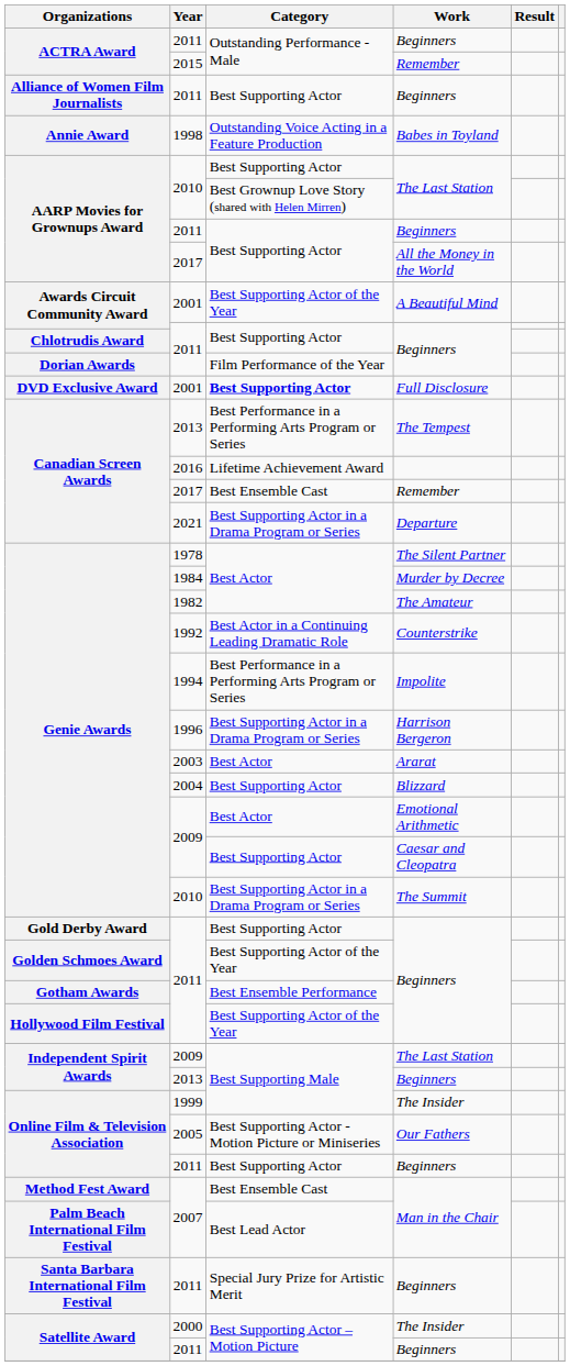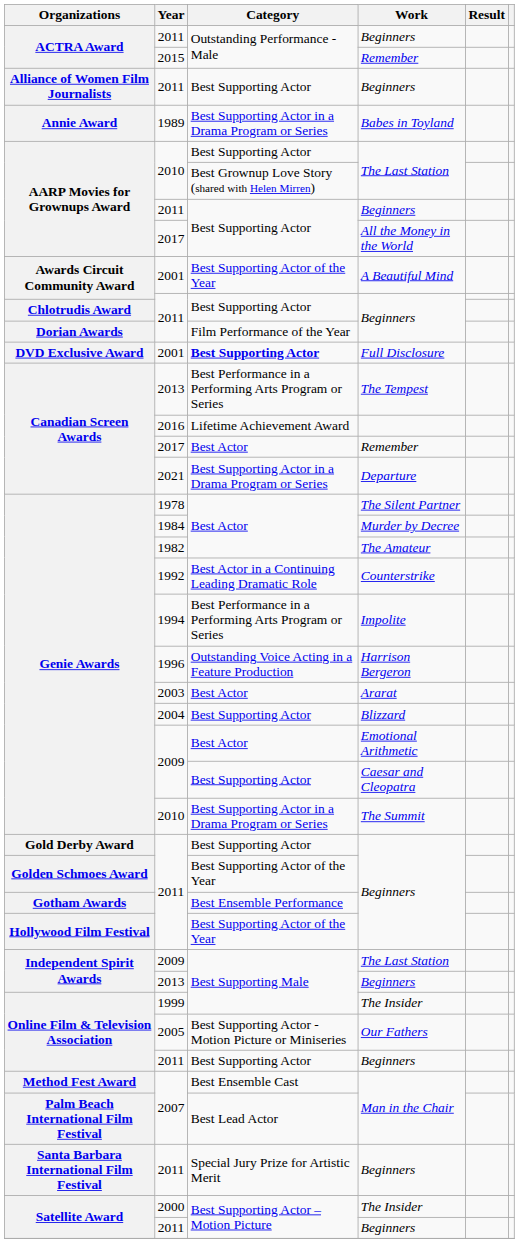 <table class= "wikitable plainrowheaders sortable">
 <tr>
 <th>Organizations</th>
 <th scope="col">Year</th>
 <th scope="col">Category</th>
 <th scope="col">Work</th>
 <th scope="col">Result</th>
 <th scope="col" class="unsortable"></th>
 </tr>
 <tr>
 <th scope="row" rowspan="2"><a href='#'>ACTRA Award</a></th>
 <td style="text-align:center;">2011</td>
 <td rowspan="2">Outstanding Performance - Male</td>
 <td><em>Beginners</em></td>
 <td></td>
 <td></td>
 </tr>
 <tr>
 <td style="text-align:center;">2015</td>
 <td><em><a href='#'>Remember</a></em></td>
 <td></td>
 <td></td>
 </tr>
 <tr>
 <th scope="row" rowspan="1"><a href='#'>Alliance of Women Film Journalists</a></th>
 <td style="text-align:center;">2011</td>
 <td>Best Supporting Actor</td>
 <td><em>Beginners</em></td>
 <td></td>
 <td></td>
 </tr>
 <tr>
 <th scope="row" rowspan="1"><a href='#'>Annie Award</a></th>
-<td style="text-align:center;">1998</td>
-<td><a href='#'>Outstanding Voice Acting in a Feature Production</a></td>
+<td style="text-align:center;">1989</td>
+<td><a href='#'>Best Supporting Actor in a Drama Program or Series</a></td>
 <td><em><a href='#'>Babes in Toyland</a></em></td>
 <td></td>
 <td></td>
 </tr>
 <tr>
 <th scope="row" rowspan="4">AARP Movies for Grownups Award</th>
 <td style="text-align:center;", rowspan="2">2010</td>
 <td>Best Supporting Actor</td>
 <td rowspan="2"><em><a href='#'>The Last Station</a></em></td>
 <td></td>
 <td></td>
 </tr>
 <tr>
 <td>Best Grownup Love Story (<small>shared with <a href='#'>Helen Mirren</a></small>)</td>
 <td></td>
 <td></td>
 </tr>
 <tr>
 <td style="text-align:center;">2011</td>
 <td rowspan="2">Best Supporting Actor</td>
 <td><em><a href='#'>Beginners</a></em></td>
 <td></td>
 <td></td>
 </tr>
 <tr>
 <td style="text-align:center;">2017</td>
 <td><em><a href='#'>All the Money in the World</a></em></td>
 <td></td>
 <td></td>
 </tr>
 <tr>
 <th scope="row" rowspan="2">Awards Circuit Community Award</th>
 <td style="text-align:center;">2001</td>
 <td><a href='#'>Best Supporting Actor of the Year</a></td>
 <td><em><a href='#'>A Beautiful Mind</a></em></td>
 <td></td>
 <td></td>
 </tr>
 <tr>
 <td rowspan="3" style="text-align:center;">2011</td>
 <td rowspan="2">Best Supporting Actor</td>
 <td rowspan="3"><em>Beginners</em></td>
 <td></td>
 <td></td>
 </tr>
 <tr>
 <th scope="row" rowspan="1"><a href='#'>Chlotrudis Award</a></th>
 <td></td>
 <td></td>
 </tr>
 <tr>
 <th scope="row" rowspan="1"><a href='#'>Dorian Awards</a></th>
 <td>Film Performance of the Year</td>
 <td></td>
 <td></td>
 </tr>
 <tr>
 <th scope="row" rowspan="1"><a href='#'>DVD Exclusive Award</a></th>
 <td style="text-align:center;">2001</td>
 <td><strong><a href='#'>Best Supporting Actor</a></strong></td>
 <td><em><a href='#'>Full Disclosure</a></em></td>
 <td></td>
 <td></td>
 </tr>
 <tr>
 <th scope="row" rowspan="4"><a href='#'>Canadian Screen Awards</a></th>
 <td style="text-align:center;">2013</td>
 <td>Best Performance in a Performing Arts Program or Series</td>
 <td><em><a href='#'>The Tempest</a></em></td>
 <td></td>
 <td></td>
 </tr>
 <tr>
 <td style="text-align:center;">2016</td>
 <td>Lifetime Achievement Award</td>
 <td></td>
 <td></td>
 <td></td>
 </tr>
 <tr>
 <td style="text-align:center;">2017</td>
-<td>Best Ensemble Cast</td>
+<td><a href='#'>Best Actor</a></td>
 <td><em>Remember</em></td>
 <td></td>
 <td></td>
 </tr>
 <tr>
 <td style="text-align:center;">2021</td>
 <td><a href='#'>Best Supporting Actor in a Drama Program or Series</a></td>
 <td><em><a href='#'>Departure</a></em></td>
 <td></td>
 <td></td>
 </tr>
 <tr>
 <th scope="row" rowspan="11"><a href='#'>Genie Awards</a> </th>
 <td style="text-align:center;">1978</td>
 <td rowspan="3"><a href='#'>Best Actor</a></td>
 <td><em><a href='#'>The Silent Partner</a></em></td>
 <td></td>
 <td></td>
 </tr>
 <tr>
 <td style="text-align:center;">1984</td>
 <td><em><a href='#'>Murder by Decree</a></em></td>
 <td></td>
 <td></td>
 </tr>
 <tr>
 <td style="text-align:center;">1982</td>
 <td><em><a href='#'>The Amateur</a></em></td>
 <td></td>
 <td></td>
 </tr>
 <tr>
 <td style="text-align:center;">1992</td>
 <td><a href='#'>Best Actor in a Continuing Leading Dramatic Role</a></td>
 <td><em><a href='#'>Counterstrike</a></em></td>
 <td></td>
 <td></td>
 </tr>
 <tr>
 <td style="text-align:center;">1994</td>
 <td>Best Performance in a Performing Arts Program or Series</td>
 <td><em><a href='#'>Impolite</a></em></td>
 <td></td>
 <td></td>
 </tr>
 <tr>
 <td style="text-align:center;">1996</td>
-<td><a href='#'>Best Supporting Actor in a Drama Program or Series</a></td>
+<td><a href='#'>Outstanding Voice Acting in a Feature Production</a></td>
 <td><em><a href='#'>Harrison Bergeron</a></em></td>
 <td></td>
 <td></td>
 </tr>
 <tr>
 <td style="text-align:center;">2003</td>
 <td><a href='#'>Best Actor</a></td>
 <td><em><a href='#'>Ararat</a></em></td>
 <td></td>
 <td></td>
 </tr>
 <tr>
 <td style="text-align:center;">2004</td>
 <td><a href='#'>Best Supporting Actor</a></td>
 <td><em><a href='#'>Blizzard</a></em></td>
 <td></td>
 <td></td>
 </tr>
 <tr>
 <td rowspan="2" style="text-align:center;">2009</td>
 <td><a href='#'>Best Actor</a></td>
 <td><em><a href='#'>Emotional Arithmetic</a></em></td>
 <td></td>
 <td></td>
 </tr>
 <tr>
 <td><a href='#'>Best Supporting Actor</a></td>
 <td><em><a href='#'>Caesar and Cleopatra</a></em></td>
 <td></td>
 <td></td>
 </tr>
 <tr>
 <td style="text-align:center;">2010</td>
 <td><a href='#'>Best Supporting Actor in a Drama Program or Series</a></td>
 <td><em><a href='#'>The Summit</a></em></td>
 <td></td>
 <td></td>
 </tr>
 <tr>
 <th scope="row" rowspan="1">Gold Derby Award</th>
 <td rowspan="4" style="text-align:center;">2011</td>
 <td>Best Supporting Actor</td>
 <td rowspan="4"><em>Beginners</em></td>
 <td></td>
 <td></td>
 </tr>
 <tr>
 <th scope="row" rowspan="1"><a href='#'>Golden Schmoes Award</a></th>
 <td>Best Supporting Actor of the Year</td>
 <td></td>
 <td></td>
 </tr>
 <tr>
 <th scope="row" rowspan="1"><a href='#'>Gotham Awards</a></th>
 <td><a href='#'>Best Ensemble Performance</a></td>
 <td></td>
 <td></td>
 </tr>
 <tr>
 <th scope="row" rowspan="1"><a href='#'>Hollywood Film Festival</a></th>
 <td><a href='#'>Best Supporting Actor of the Year</a></td>
 <td></td>
 <td></td>
 </tr>
 <tr>
 <th scope="row" rowspan="2"><a href='#'>Independent Spirit Awards</a></th>
 <td style="text-align:center;">2009</td>
 <td rowspan="3"><a href='#'>Best Supporting Male</a></td>
 <td><em><a href='#'>The Last Station</a></em></td>
 <td></td>
 <td></td>
 </tr>
 <tr>
 <td style="text-align:center;">2013</td>
 <td><em><a href='#'>Beginners</a></em></td>
 <td></td>
 <td></td>
 </tr>
 <tr>
 <th scope="row" rowspan="3"><a href='#'>Online Film & Television Association</a></th>
 <td style="text-align:center;">1999</td>
 <td><em>The Insider</em></td>
 <td></td>
 <td></td>
 </tr>
 <tr>
 <td style="text-align:center;">2005</td>
 <td>Best Supporting Actor - Motion Picture or Miniseries</td>
 <td><em><a href='#'>Our Fathers</a></em></td>
 <td></td>
 <td></td>
 </tr>
 <tr>
 <td style="text-align:center;">2011</td>
 <td>Best Supporting Actor</td>
 <td><em>Beginners</em></td>
 <td></td>
 <td></td>
 </tr>
 <tr>
 <th scope="row" rowspan="1"><a href='#'>Method Fest Award</a></th>
 <td rowspan="2" style="text-align:center;">2007</td>
 <td>Best Ensemble Cast</td>
 <td rowspan="2"><em><a href='#'>Man in the Chair</a></em></td>
 <td></td>
 <td></td>
 </tr>
 <tr>
 <th scope="row" rowspan="1"><a href='#'>Palm Beach International Film Festival</a></th>
 <td>Best Lead Actor</td>
 <td></td>
 <td></td>
 </tr>
 <tr>
 <th scope="row" rowspan="1"><a href='#'>Santa Barbara International Film Festival</a></th>
 <td style="text-align:center;">2011</td>
 <td>Special Jury Prize for Artistic Merit</td>
 <td><em>Beginners</em></td>
 <td></td>
 <td></td>
 </tr>
 <tr>
 <th scope="row" rowspan="2"><a href='#'>Satellite Award</a></th>
 <td style="text-align:center;">2000</td>
 <td rowspan="2"><a href='#'>Best Supporting Actor – Motion Picture</a></td>
 <td><em>The Insider</em></td>
 <td></td>
 <td></td>
 </tr>
 <tr>
 <td style="text-align:center;">2011</td>
 <td><em>Beginners</em></td>
 <td></td>
 <td></td>
 </tr>
 <tr>
 </tr>
 </table>
